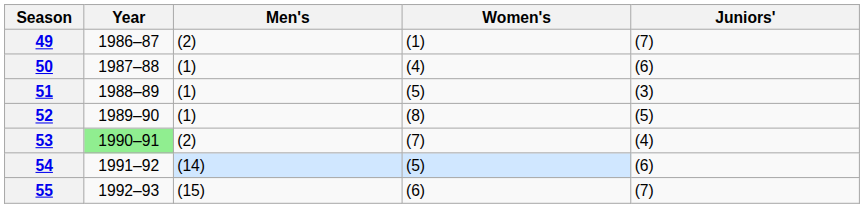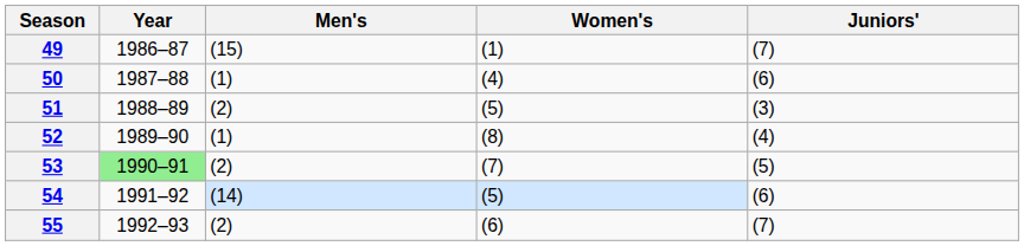 <table class="wikitable plainrowheaders" style="font-size:95%;">
 <tr>
 <th scope="col" style="width:70px;">Season</th>
 <th scope="col" style="width:80px;">Year</th>
 <th scope="col" style="width:215px;">Men's</th>
 <th scope="col" style="width:215px;">Women's</th>
 <th scope="col" style="width:215px;">Juniors'</th>
 </tr>
 <tr>
 <th scope="row" style="text-align:center;"><a href='#'>49</a></th>
 <td align=center>1986–87</td>
-<td> (2)</td>
+<td> (15)</td>
 <td> (1)</td>
 <td> (7)</td>
 </tr>
 <tr>
 <th scope="row" style="text-align:center;"><a href='#'>50</a></th>
 <td align=center>1987–88</td>
 <td> (1)</td>
 <td> (4)</td>
 <td> (6)</td>
 </tr>
 <tr>
 <th scope="row" style="text-align:center;"><a href='#'>51</a></th>
 <td align=center>1988–89</td>
-<td> (1)</td>
+<td> (2)</td>
 <td> (5)</td>
 <td> (3)</td>
 </tr>
 <tr>
 <th scope="row" style="text-align:center;"><a href='#'>52</a></th>
 <td align=center>1989–90</td>
 <td> (1)</td>
 <td> (8)</td>
-<td> (5)</td>
+<td> (4)</td>
 </tr>
 <tr>
 <th scope="row" style="text-align:center;"><a href='#'>53</a></th>
 <td align=center style="background: lightgreen;">1990–91</td>
 <td> (2)</td>
 <td> (7)</td>
-<td> (4)</td>
+<td> (5)</td>
 </tr>
 <tr>
 <th scope="row" style="text-align:center;"><a href='#'>54</a></th>
 <td align=center>1991–92</td>
 <td bgcolor=#D0E7FF> (14)</td>
 <td bgcolor=#D0E7FF> (5)</td>
 <td> (6)</td>
 </tr>
 <tr>
 <th scope="row" style="text-align:center;"><a href='#'>55</a></th>
 <td align=center>1992–93</td>
-<td> (15)</td>
+<td> (2)</td>
 <td> (6)</td>
 <td> (7)</td>
 </tr>
 </table>
